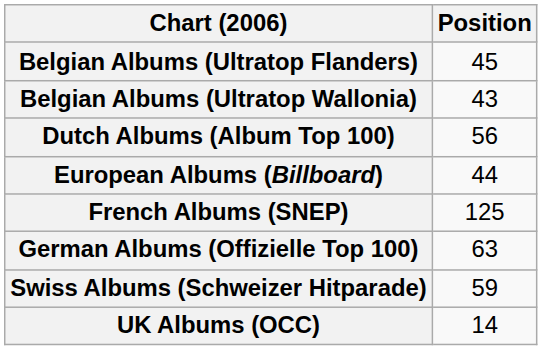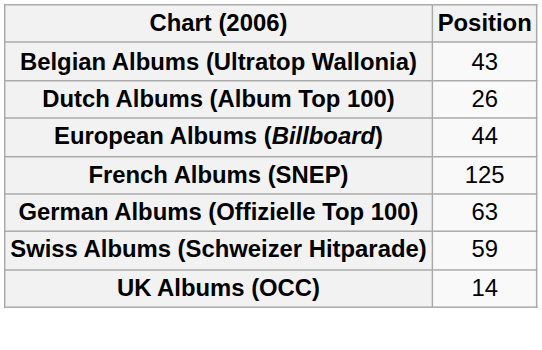 <table class="wikitable sortable plainrowheaders" style="text-align:center;">
 <tr>
 <th>Chart (2006)</th>
 <th>Position</th>
-</tr>
-<tr>
-<th scope="row">Belgian Albums (Ultratop Flanders)</th>
-<td>45</td>
 </tr>
 <tr>
 <th scope="row">Belgian Albums (Ultratop Wallonia)</th>
 <td>43</td>
 </tr>
 <tr>
 <th scope="row">Dutch Albums (Album Top 100)</th>
-<td>56</td>
+<td>26</td>
 </tr>
 <tr>
 <th scope="row">European Albums (<em>Billboard</em>)</th>
 <td>44</td>
 </tr>
 <tr>
 <th scope="row">French Albums (SNEP)</th>
 <td>125</td>
 </tr>
 <tr>
 <th scope="row">German Albums (Offizielle Top 100)</th>
 <td>63</td>
 </tr>
 <tr>
 <th scope="row">Swiss Albums (Schweizer Hitparade)</th>
 <td>59</td>
 </tr>
 <tr>
 <th scope="row">UK Albums (OCC)</th>
 <td>14</td>
 </tr>
 </table>
